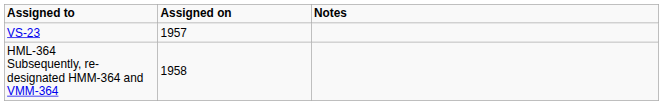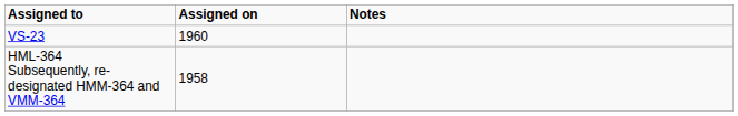 <table class="wikitable" style="width: 70%;">
 <tr>
 <td style="width: 200px;"><strong>Assigned to</strong></td>
 <td style="width: 200px;"><strong>Assigned on</strong></td>
 <td><strong>Notes</strong></td>
 </tr>
 <tr>
 <td><a href='#'>VS-23</a></td>
-<td>1957</td>
+<td>1960</td>
 <td></td>
 </tr>
 <tr>
 <td>HML-364<br>Subsequently, re-designated HMM-364 and <a href='#'>VMM-364</a></td>
 <td>1958</td>
 <td></td>
 </tr>
 </table>
